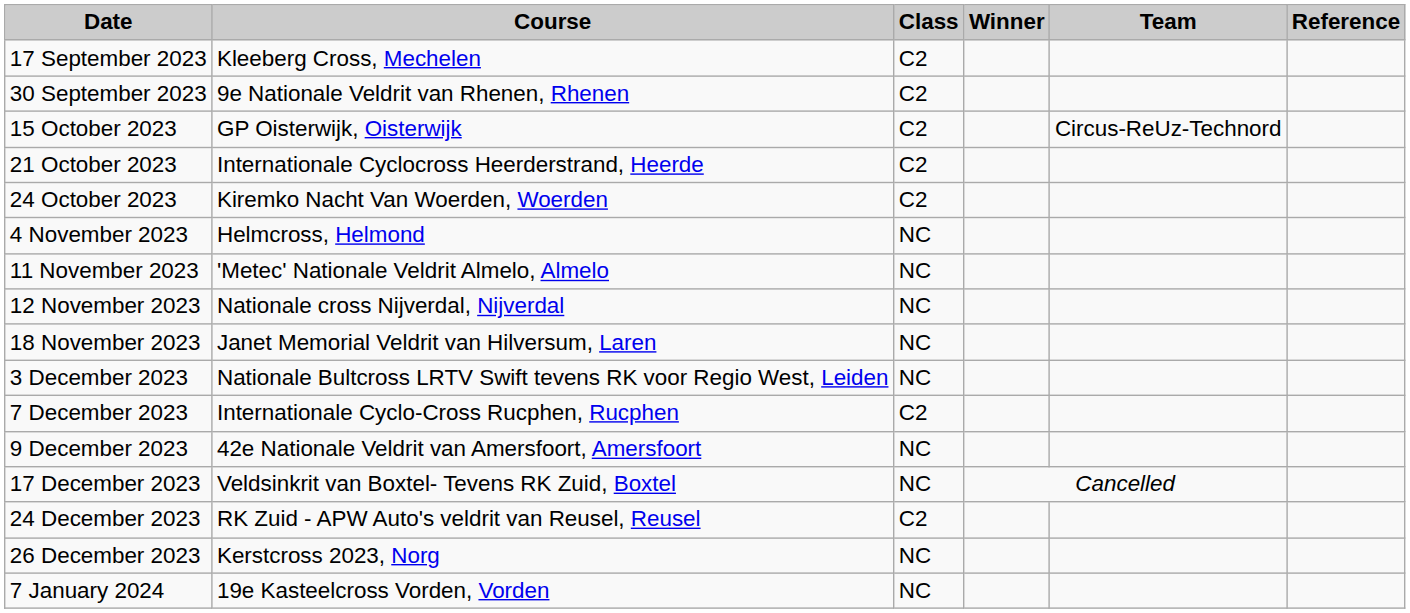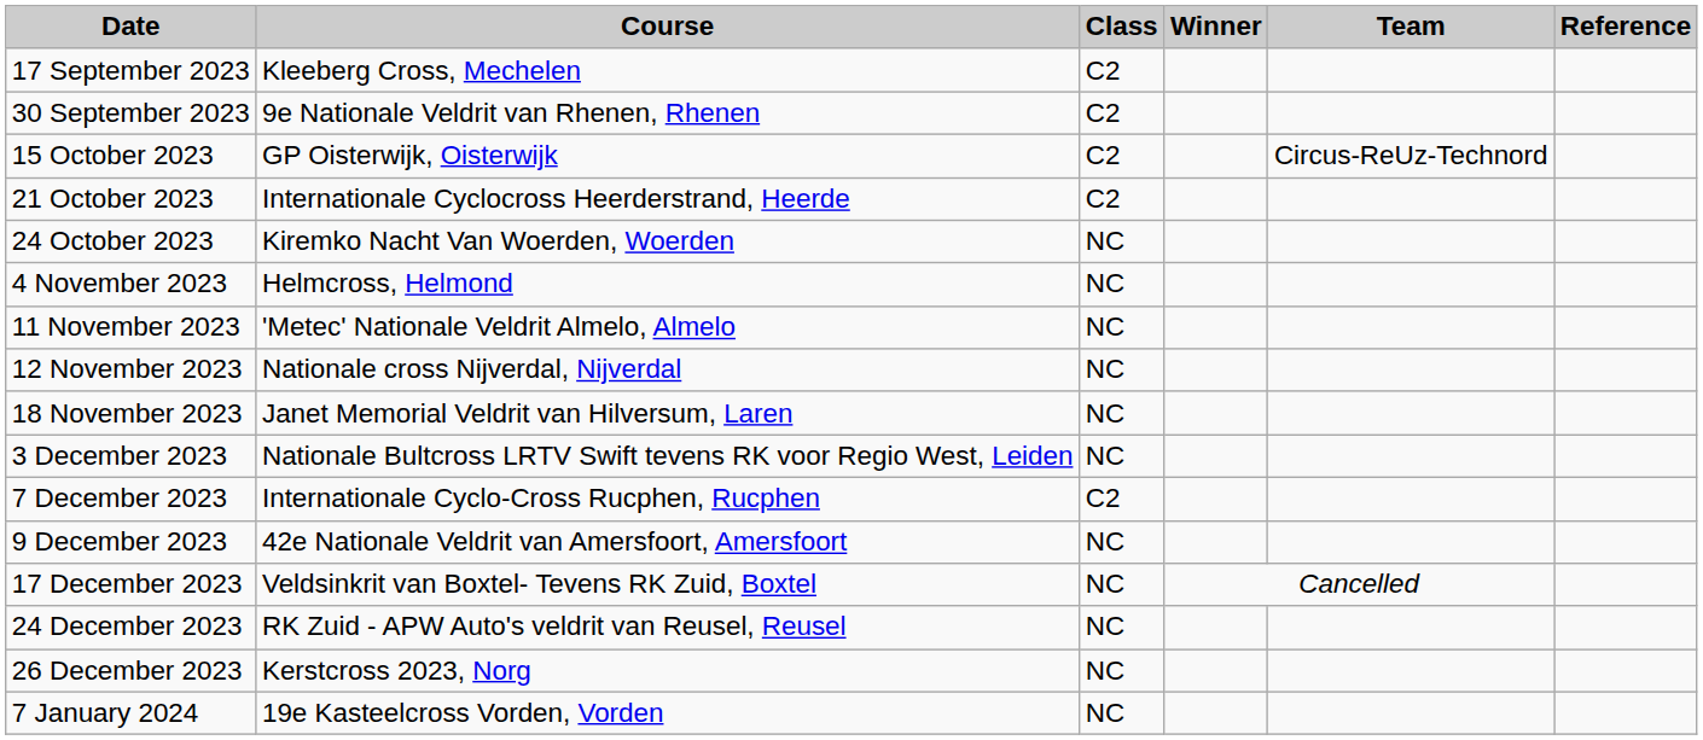 <table class="wikitable sortable alternance ">
 <tr>
 <th scope="col" style="background-color:#CCCCCC;">Date</th>
 <th scope="col" style="background-color:#CCCCCC;">Course</th>
 <th scope="col" style="background-color:#CCCCCC;">Class</th>
 <th scope="col" style="background-color:#CCCCCC;">Winner</th>
 <th scope="col" style="background-color:#CCCCCC;">Team</th>
 <th scope="col" style="background-color:#CCCCCC;">Reference</th>
 </tr>
 <tr>
 <td>17 September 2023</td>
 <td> Kleeberg Cross, <a href='#'>Mechelen</a></td>
 <td>C2</td>
 <td></td>
 <td></td>
 <td></td>
 </tr>
 <tr>
 <td>30 September 2023</td>
 <td> 9e Nationale Veldrit van Rhenen, <a href='#'>Rhenen</a></td>
 <td>C2</td>
 <td></td>
 <td></td>
 <td></td>
 </tr>
 <tr>
 <td>15 October 2023</td>
 <td> GP Oisterwijk, <a href='#'>Oisterwijk</a></td>
 <td>C2</td>
 <td></td>
 <td>Circus-ReUz-Technord</td>
 <td></td>
 </tr>
 <tr>
 <td>21 October 2023</td>
 <td> Internationale Cyclocross Heerderstrand, <a href='#'>Heerde</a></td>
 <td>C2</td>
 <td></td>
 <td></td>
 <td></td>
 </tr>
 <tr>
 <td>24 October 2023</td>
 <td> Kiremko Nacht Van Woerden, <a href='#'>Woerden</a></td>
-<td>C2</td>
+<td>NC</td>
 <td></td>
 <td></td>
 <td></td>
 </tr>
 <tr>
 <td>4 November 2023</td>
 <td> Helmcross, <a href='#'>Helmond</a></td>
 <td>NC</td>
 <td></td>
 <td></td>
 <td></td>
 </tr>
 <tr>
 <td>11 November 2023</td>
 <td> 'Metec' Nationale Veldrit Almelo, <a href='#'>Almelo</a></td>
 <td>NC</td>
 <td></td>
 <td></td>
 <td></td>
 </tr>
 <tr>
 <td>12 November 2023</td>
 <td> Nationale cross Nijverdal, <a href='#'>Nijverdal</a></td>
 <td>NC</td>
 <td></td>
 <td></td>
 <td></td>
 </tr>
 <tr>
 <td>18 November 2023</td>
 <td> Janet Memorial Veldrit van Hilversum, <a href='#'>Laren</a></td>
 <td>NC</td>
 <td></td>
 <td></td>
 <td></td>
 </tr>
 <tr>
 <td>3 December 2023</td>
 <td> Nationale Bultcross LRTV Swift tevens RK voor Regio West, <a href='#'>Leiden</a></td>
 <td>NC</td>
 <td></td>
 <td></td>
 <td></td>
 </tr>
 <tr>
 <td>7 December 2023</td>
 <td> Internationale Cyclo-Cross Rucphen, <a href='#'>Rucphen</a></td>
 <td>C2</td>
 <td></td>
 <td></td>
 <td></td>
 </tr>
 <tr>
 <td>9 December 2023</td>
 <td> 42e Nationale Veldrit van Amersfoort, <a href='#'>Amersfoort</a></td>
 <td>NC</td>
 <td></td>
 <td></td>
 <td></td>
 </tr>
 <tr>
 <td>17 December 2023</td>
 <td> Veldsinkrit van Boxtel- Tevens RK Zuid, <a href='#'>Boxtel</a></td>
 <td>NC</td>
 <td align=center colspan="2"><em>Cancelled</em></td>
 <td></td>
 </tr>
 <tr>
 <td>24 December 2023</td>
 <td> RK Zuid - APW Auto's veldrit van Reusel, <a href='#'>Reusel</a></td>
-<td>C2</td>
+<td>NC</td>
 <td></td>
 <td></td>
 <td></td>
 </tr>
 <tr>
 <td>26 December 2023</td>
 <td> Kerstcross 2023, <a href='#'>Norg</a></td>
 <td>NC</td>
 <td></td>
 <td></td>
 <td></td>
 </tr>
 <tr>
 <td>7 January 2024</td>
 <td> 19e Kasteelcross Vorden, <a href='#'>Vorden</a></td>
 <td>NC</td>
 <td></td>
 <td></td>
 <td></td>
 </tr>
 </table>
